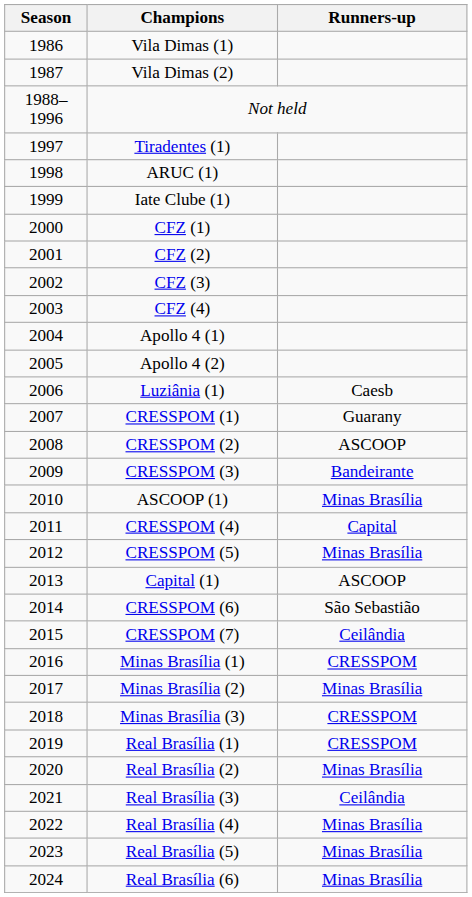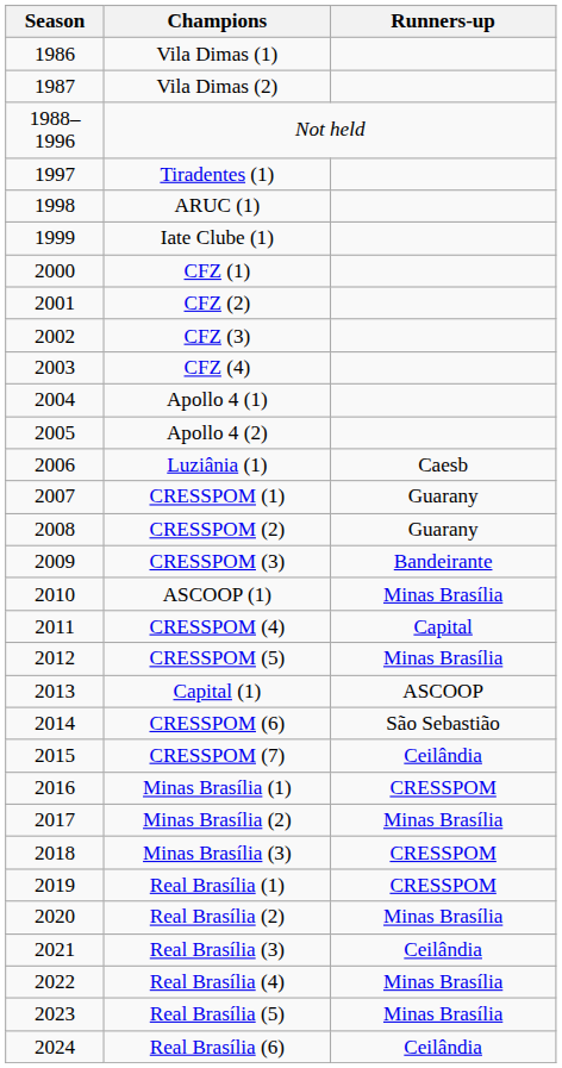 <table class="wikitable" style="text-align:center; margin-left:1em;">
 <tr>
 <th style="width:70px">Season</th>
 <th style="width:170px">Champions</th>
 <th style="width:170px">Runners-up</th>
 </tr>
 <tr>
 <td>1986</td>
 <td>Vila Dimas (1)</td>
 <td></td>
 </tr>
 <tr>
 <td>1987</td>
 <td>Vila Dimas (2)</td>
 <td></td>
 </tr>
 <tr>
 <td>1988–1996</td>
 <td align=center colspan=2><em>Not held</em></td>
 </tr>
 <tr>
 <td>1997</td>
 <td><a href='#'>Tiradentes</a> (1)</td>
 <td></td>
 </tr>
 <tr>
 <td>1998</td>
 <td>ARUC (1)</td>
 <td></td>
 </tr>
 <tr>
 <td>1999</td>
 <td>Iate Clube (1)</td>
 <td></td>
 </tr>
 <tr>
 <td>2000</td>
 <td><a href='#'>CFZ</a> (1)</td>
 <td></td>
 </tr>
 <tr>
 <td>2001</td>
 <td><a href='#'>CFZ</a> (2)</td>
 <td></td>
 </tr>
 <tr>
 <td>2002</td>
 <td><a href='#'>CFZ</a> (3)</td>
 <td></td>
 </tr>
 <tr>
 <td>2003</td>
 <td><a href='#'>CFZ</a> (4)</td>
 <td></td>
 </tr>
 <tr>
 <td>2004</td>
 <td>Apollo 4 (1)</td>
 <td></td>
 </tr>
 <tr>
 <td>2005</td>
 <td>Apollo 4 (2)</td>
 <td></td>
 </tr>
 <tr>
 <td>2006</td>
 <td><a href='#'>Luziânia</a> (1)</td>
 <td>Caesb</td>
 </tr>
 <tr>
 <td>2007</td>
 <td><a href='#'>CRESSPOM</a> (1)</td>
 <td>Guarany</td>
 </tr>
 <tr>
 <td>2008</td>
 <td><a href='#'>CRESSPOM</a> (2)</td>
-<td>ASCOOP</td>
+<td>Guarany</td>
 </tr>
 <tr>
 <td>2009</td>
 <td><a href='#'>CRESSPOM</a> (3)</td>
 <td><a href='#'>Bandeirante</a></td>
 </tr>
 <tr>
 <td>2010</td>
 <td>ASCOOP (1)</td>
 <td><a href='#'>Minas Brasília</a></td>
 </tr>
 <tr>
 <td>2011</td>
 <td><a href='#'>CRESSPOM</a> (4)</td>
 <td><a href='#'>Capital</a></td>
 </tr>
 <tr>
 <td>2012</td>
 <td><a href='#'>CRESSPOM</a> (5)</td>
 <td><a href='#'>Minas Brasília</a></td>
 </tr>
 <tr>
 <td>2013</td>
 <td><a href='#'>Capital</a> (1)</td>
 <td>ASCOOP</td>
 </tr>
 <tr>
 <td>2014</td>
 <td><a href='#'>CRESSPOM</a> (6)</td>
 <td>São Sebastião</td>
 </tr>
 <tr>
 <td>2015</td>
 <td><a href='#'>CRESSPOM</a> (7)</td>
 <td><a href='#'>Ceilândia</a></td>
 </tr>
 <tr>
 <td>2016</td>
 <td><a href='#'>Minas Brasília</a> (1)</td>
 <td><a href='#'>CRESSPOM</a></td>
 </tr>
 <tr>
 <td>2017</td>
 <td><a href='#'>Minas Brasília</a> (2)</td>
 <td><a href='#'>Minas Brasília</a></td>
 </tr>
 <tr>
 <td>2018</td>
 <td><a href='#'>Minas Brasília</a> (3)</td>
 <td><a href='#'>CRESSPOM</a></td>
 </tr>
 <tr>
 <td>2019</td>
 <td><a href='#'>Real Brasília</a> (1)</td>
 <td><a href='#'>CRESSPOM</a></td>
 </tr>
 <tr>
 <td>2020</td>
 <td><a href='#'>Real Brasília</a> (2)</td>
 <td><a href='#'>Minas Brasília</a></td>
 </tr>
 <tr>
 <td>2021</td>
 <td><a href='#'>Real Brasília</a> (3)</td>
 <td><a href='#'>Ceilândia</a></td>
 </tr>
 <tr>
 <td>2022</td>
 <td><a href='#'>Real Brasília</a> (4)</td>
 <td><a href='#'>Minas Brasília</a></td>
 </tr>
 <tr>
 <td>2023</td>
 <td><a href='#'>Real Brasília</a> (5)</td>
 <td><a href='#'>Minas Brasília</a></td>
 </tr>
 <tr>
 <td>2024</td>
 <td><a href='#'>Real Brasília</a> (6)</td>
-<td><a href='#'>Minas Brasília</a></td>
+<td><a href='#'>Ceilândia</a></td>
 </tr>
 </table>
